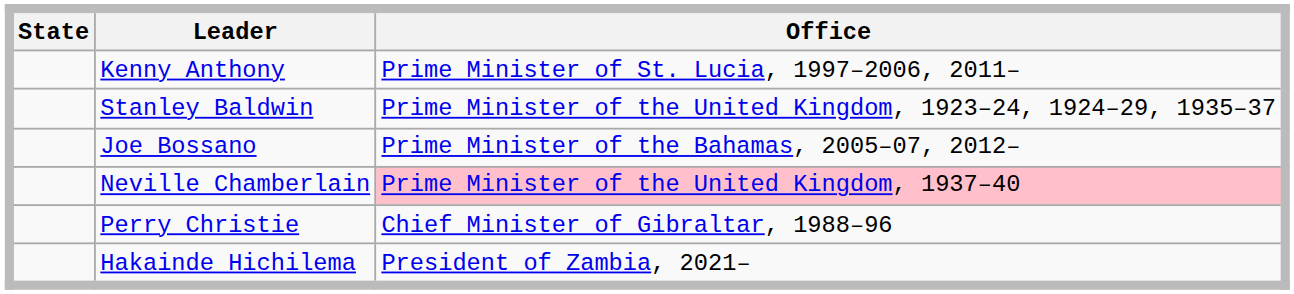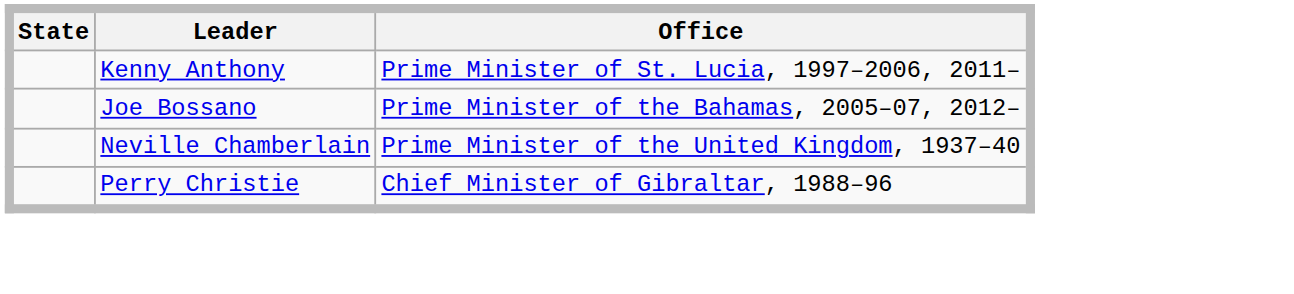 <table class="wikitable" style="float: center; border: 5px solid #BBB; margin: .96em 0 0 .9em;">
 <tr style="font-size: 100%;">
 <th>State</th>
 <th>Leader</th>
 <th>Office</th>
 </tr>
 <tr>
 <td></td>
 <td><a href='#'>Kenny Anthony</a></td>
 <td><a href='#'>Prime Minister of St. Lucia</a>, 1997–2006, 2011–</td>
 </tr>
 <tr>
 <td></td>
-<td><a href='#'>Stanley Baldwin</a></td>
-<td><a href='#'>Prime Minister of the United Kingdom</a>, 1923–24, 1924–29, 1935–37</td>
-</tr>
-<tr>
-<td></td>
 <td><a href='#'>Joe Bossano</a></td>
 <td><a href='#'>Prime Minister of the Bahamas</a>, 2005–07, 2012–</td>
 </tr>
 <tr>
 <td></td>
 <td><a href='#'>Neville Chamberlain</a></td>
-<td style="background: pink;"><a href='#'>Prime Minister of the United Kingdom</a>, 1937–40</td>
+<td><a href='#'>Prime Minister of the United Kingdom</a>, 1937–40</td>
 </tr>
 <tr>
 <td></td>
 <td><a href='#'>Perry Christie</a></td>
 <td><a href='#'>Chief Minister of Gibraltar</a>, 1988–96</td>
 </tr>
-<tr>
-<td></td>
-<td><a href='#'>Hakainde Hichilema</a></td>
-<td><a href='#'>President of Zambia</a>, 2021–</td>
-</tr>
 </table>
